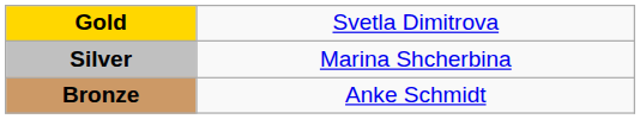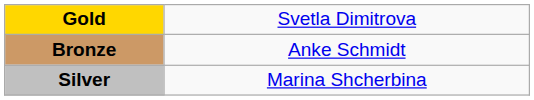 <table class="wikitable" style="text-align:center; " width="35%">
 <tr>
 <td bgcolor="gold"><strong>Gold</strong></td>
 <td><a href='#'>Svetla Dimitrova</a><br>  <small><em></em></small></td>
 </tr>
 <tr>
+<td bgcolor="CC9966"><strong>Bronze</strong></td>
+<td><a href='#'>Anke Schmidt</a><br>  <small><em></em></small></td>
+</tr>
+<tr>
 <td bgcolor="silver"><strong>Silver</strong></td>
 <td><a href='#'>Marina Shcherbina</a><br>  <small><em></em></small></td>
 </tr>
-<tr>
-<td bgcolor="CC9966"><strong>Bronze</strong></td>
-<td><a href='#'>Anke Schmidt</a><br>  <small><em></em></small></td>
-</tr>
 </table>
